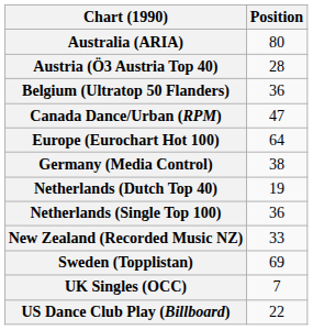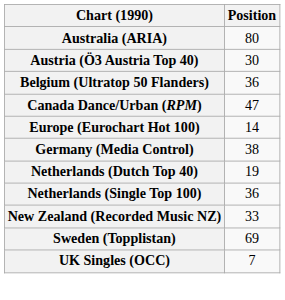 <table class="wikitable sortable plainrowheaders" style="text-align:center">
 <tr>
 <th>Chart (1990)</th>
 <th>Position</th>
 </tr>
 <tr>
 <th scope="row">Australia (ARIA)</th>
 <td>80</td>
 </tr>
 <tr>
 <th scope="row">Austria (Ö3 Austria Top 40)</th>
-<td>28</td>
+<td>30</td>
 </tr>
 <tr>
 <th scope="row">Belgium (Ultratop 50 Flanders)</th>
 <td>36</td>
 </tr>
 <tr>
 <th scope="row">Canada Dance/Urban (<em>RPM</em>)</th>
 <td>47</td>
 </tr>
 <tr>
 <th scope="row">Europe (Eurochart Hot 100)</th>
-<td>64</td>
+<td>14</td>
 </tr>
 <tr>
 <th scope="row">Germany (Media Control)</th>
 <td>38</td>
 </tr>
 <tr>
 <th scope="row">Netherlands (Dutch Top 40)</th>
 <td>19</td>
 </tr>
 <tr>
 <th scope="row">Netherlands (Single Top 100)</th>
 <td>36</td>
 </tr>
 <tr>
 <th scope="row">New Zealand (Recorded Music NZ)</th>
 <td>33</td>
 </tr>
 <tr>
 <th scope="row">Sweden (Topplistan)</th>
 <td>69</td>
 </tr>
 <tr>
 <th scope="row">UK Singles (OCC)</th>
 <td>7</td>
 </tr>
-<tr>
-<th scope="row">US Dance Club Play (<em>Billboard</em>)</th>
-<td>22</td>
-</tr>
 </table>
